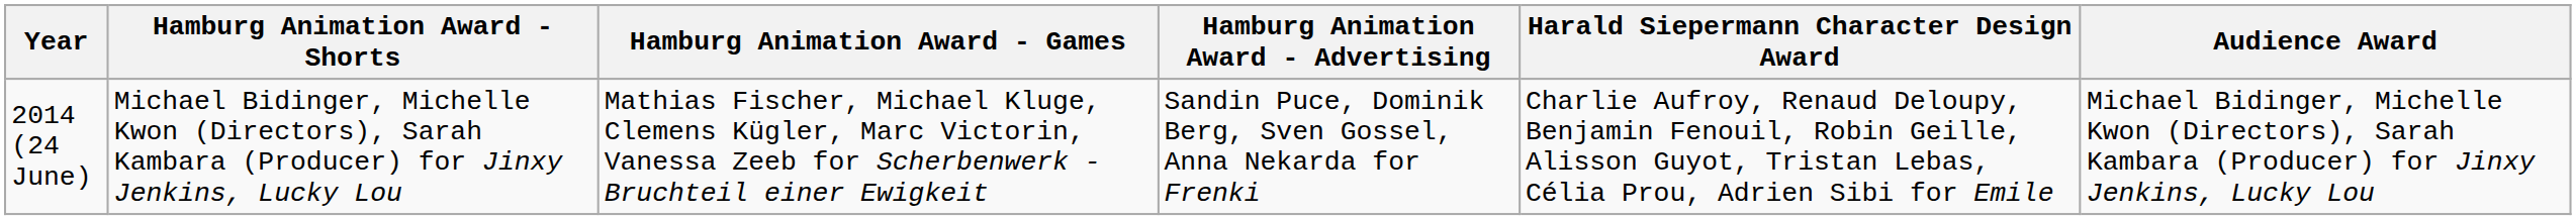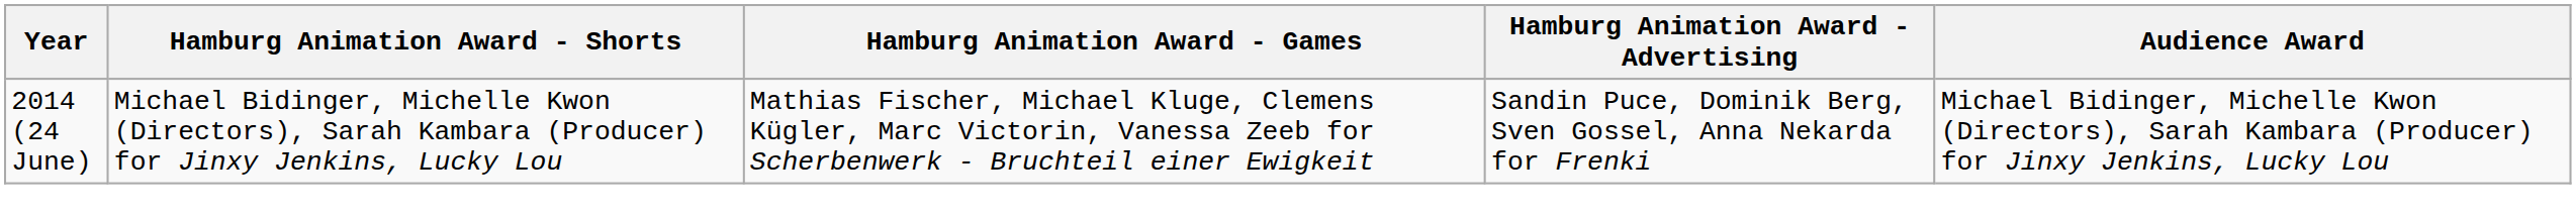 <table class="wikitable">
 <tr>
 <th width="4%">Year</th>
 <th>Hamburg Animation Award - Shorts</th>
 <th>Hamburg Animation Award - Games</th>
 <th>Hamburg Animation Award - Advertising</th>
-<th>Harald Siepermann Character Design Award</th>
 <th>Audience Award</th>
 </tr>
 <tr>
 <td>2014 (24 June)</td>
 <td>Michael Bidinger, Michelle Kwon (Directors), Sarah Kambara (Producer) for <em>Jinxy Jenkins, Lucky Lou</em></td>
 <td>Mathias Fischer, Michael Kluge, Clemens Kügler, Marc Victorin, Vanessa Zeeb for <em>Scherbenwerk - Bruchteil einer Ewigkeit</em></td>
 <td>Sandin Puce, Dominik Berg, Sven Gossel, Anna Nekarda for <em>Frenki</em></td>
-<td>Charlie Aufroy, Renaud Deloupy, Benjamin Fenouil, Robin Geille, Alisson Guyot, Tristan Lebas, Célia Prou, Adrien Sibi for <em>Emile</em></td>
 <td>Michael Bidinger, Michelle Kwon (Directors), Sarah Kambara (Producer) for <em>Jinxy Jenkins, Lucky Lou</em></td>
 </tr>
 </table>
